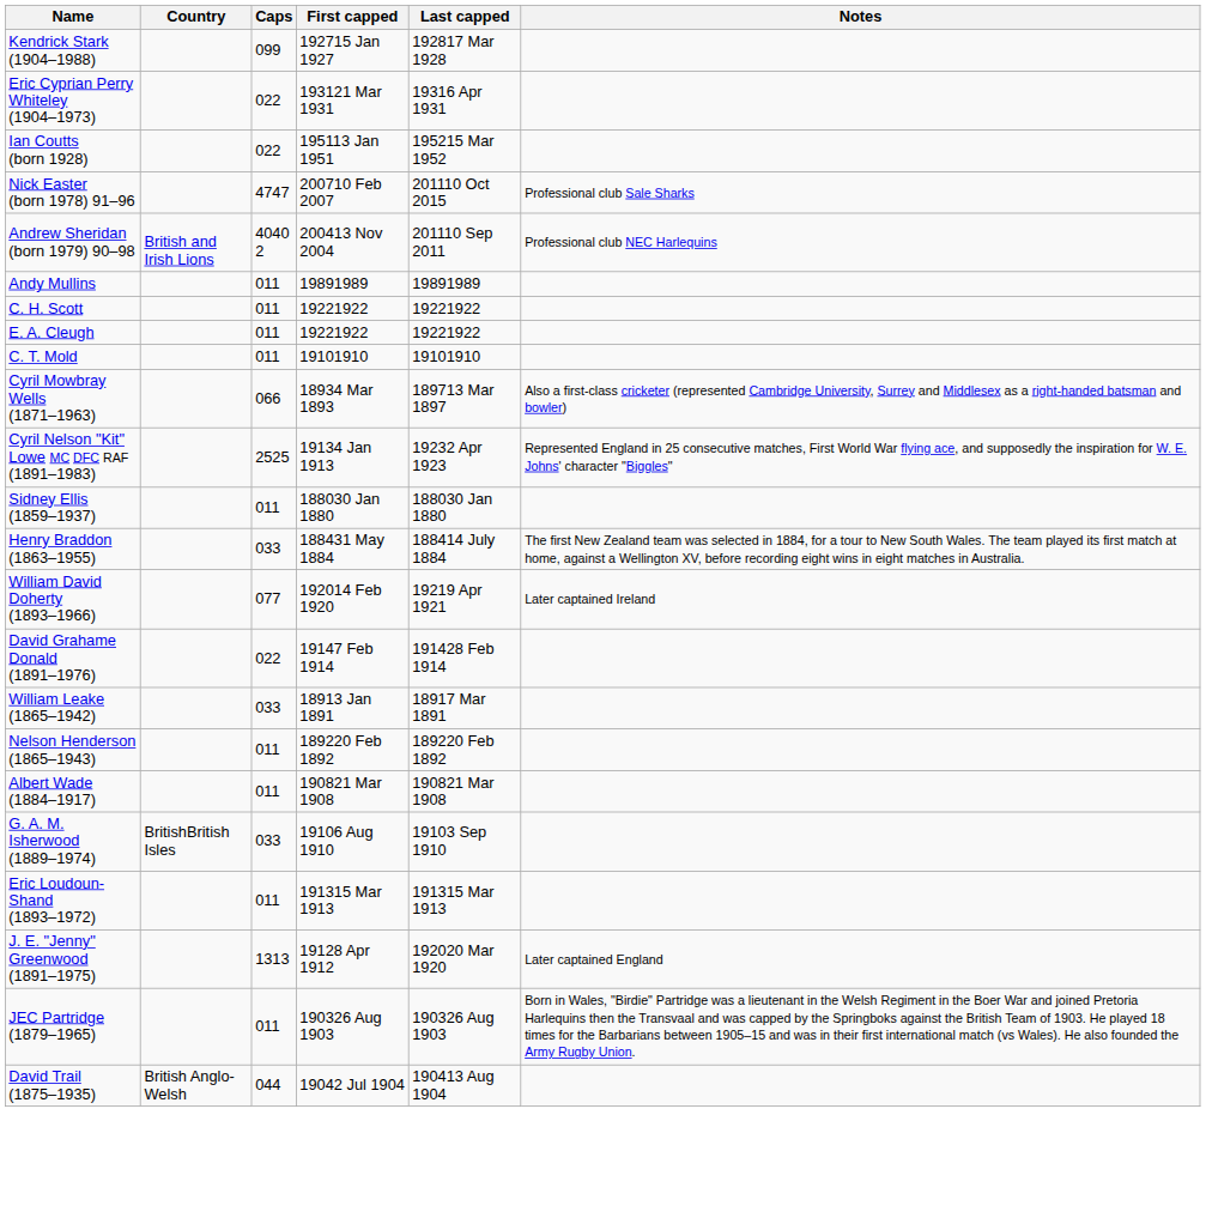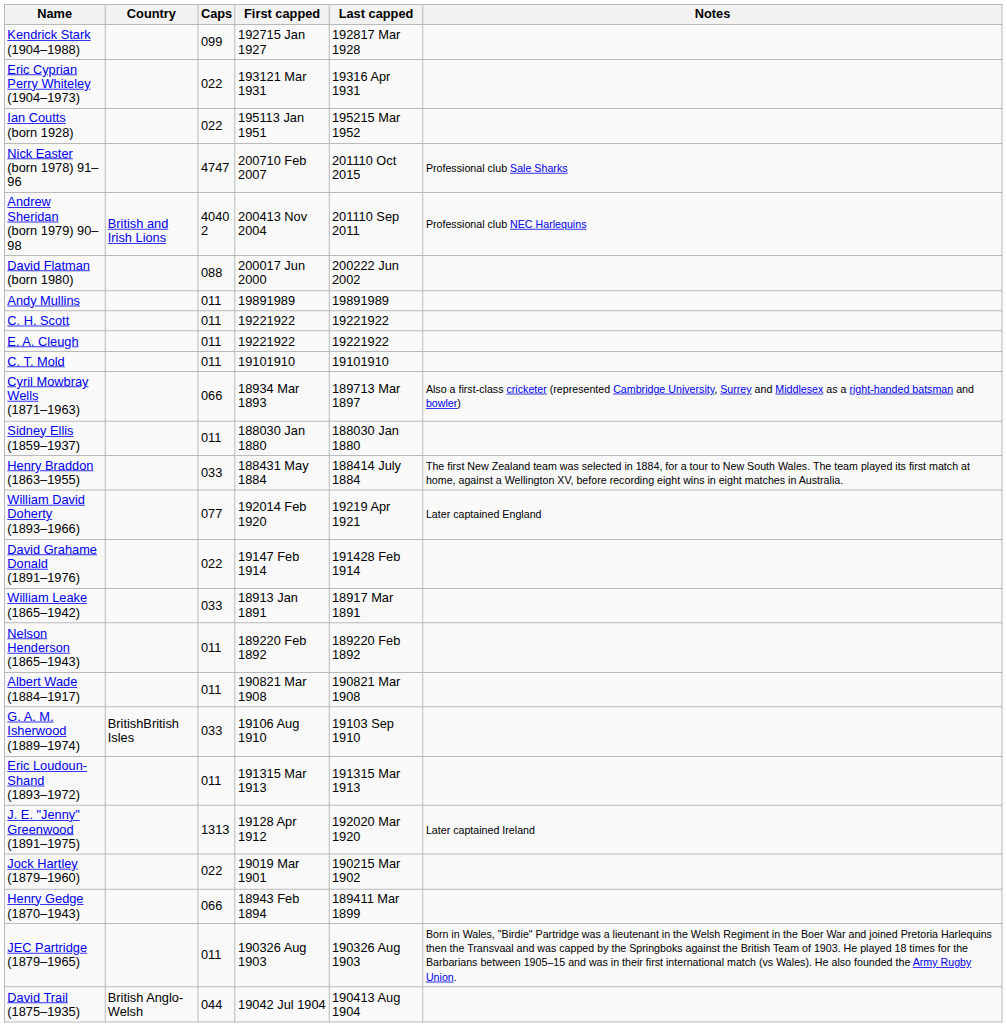 <table class="wikitable">
 <tr>
 <th>Name</th>
 <th>Country</th>
 <th>Caps</th>
 <th width=110>First capped</th>
 <th width=110>Last capped</th>
 <th>Notes</th>
 </tr>
 <tr>
 <td><a href='#'>Kendrick Stark</a><br>(1904–1988)</td>
 <td></td>
 <td><span>09</span>9</td>
 <td><span>1927</span>15 Jan 1927</td>
 <td><span>1928</span>17 Mar 1928</td>
 <td></td>
 </tr>
 <tr>
 <td><a href='#'>Eric Cyprian Perry Whiteley</a><br>(1904–1973)</td>
 <td></td>
 <td><span>02</span>2</td>
 <td><span>1931</span>21 Mar 1931</td>
 <td><span>1931</span>6 Apr 1931</td>
 <td></td>
 </tr>
 <tr>
 <td><a href='#'>Ian Coutts</a><br>(born 1928)</td>
 <td></td>
 <td><span>02</span>2</td>
 <td><span>1951</span>13 Jan 1951</td>
 <td><span>1952</span>15 Mar 1952</td>
 <td></td>
 </tr>
 <tr>
 <td><a href='#'>Nick Easter</a><br>(born 1978) 91–96</td>
 <td></td>
 <td><span>47</span>47</td>
 <td><span>2007</span>10 Feb 2007</td>
 <td><span>2011</span>10 Oct 2015</td>
 <td><small>Professional club <a href='#'>Sale Sharks</a></small></td>
 </tr>
 <tr>
 <td><a href='#'>Andrew Sheridan</a><br>(born 1979) 90–98</td>
 <td><br> <a href='#'>British and Irish Lions</a></td>
 <td><span>40</span>40<br>2</td>
 <td><span>2004</span>13 Nov 2004</td>
 <td><span>2011</span>10 Sep 2011</td>
 <td><small>Professional club <a href='#'>NEC Harlequins</a></small></td>
 </tr>
 <tr>
+<td><a href='#'>David Flatman</a><br>(born 1980)</td>
+<td></td>
+<td><span>08</span>8</td>
+<td><span>2000</span>17 Jun 2000</td>
+<td><span>2002</span>22 Jun 2002</td>
+<td></td>
+</tr>
+<tr>
 <td><a href='#'>Andy Mullins</a></td>
 <td></td>
 <td><span>01</span>1</td>
 <td><span>1989</span>1989</td>
 <td><span>1989</span>1989</td>
 <td></td>
 </tr>
 <tr>
 <td><a href='#'>C. H. Scott</a></td>
 <td></td>
 <td><span>01</span>1</td>
 <td><span>1922</span>1922</td>
 <td><span>1922</span>1922</td>
 <td></td>
 </tr>
 <tr>
 <td><a href='#'>E. A. Cleugh</a></td>
 <td></td>
 <td><span>01</span>1</td>
 <td><span>1922</span>1922</td>
 <td><span>1922</span>1922</td>
 <td></td>
 </tr>
 <tr>
 <td><a href='#'>C. T. Mold</a></td>
 <td></td>
 <td><span>01</span>1</td>
 <td><span>1910</span>1910</td>
 <td><span>1910</span>1910</td>
 <td></td>
 </tr>
 <tr>
 <td><a href='#'>Cyril Mowbray Wells</a><br>(1871–1963)</td>
 <td></td>
 <td><span>06</span>6</td>
 <td><span>1893</span>4 Mar 1893</td>
 <td><span>1897</span>13 Mar 1897</td>
 <td><small>Also a first-class <a href='#'>cricketer</a> (represented <a href='#'>Cambridge University</a>, <a href='#'>Surrey</a> and <a href='#'>Middlesex</a> as a <a href='#'>right-handed batsman</a> and <a href='#'>bowler</a>)</small></td>
 </tr>
 <tr>
-<td><a href='#'>Cyril Nelson "Kit" Lowe</a> <small><a href='#'>MC</a> <a href='#'>DFC</a> RAF</small><br>(1891–1983)</td>
-<td></td>
-<td><span>25</span>25</td>
-<td><span>1913</span>4 Jan 1913</td>
-<td><span>1923</span>2 Apr 1923</td>
-<td><small>Represented England in 25 consecutive matches, First World War <a href='#'>flying ace</a>, and supposedly the inspiration for <a href='#'>W. E. Johns</a>' character "<a href='#'>Biggles</a>"</small></td>
-</tr>
-<tr>
 <td><a href='#'>Sidney Ellis</a><br>(1859–1937)</td>
 <td></td>
 <td><span>01</span>1</td>
 <td><span>1880</span>30 Jan 1880</td>
 <td><span>1880</span>30 Jan 1880</td>
 <td></td>
 </tr>
 <tr>
 <td><a href='#'>Henry Braddon</a><br>(1863–1955)</td>
 <td></td>
 <td><span>03</span>3</td>
 <td><span>1884</span>31 May 1884</td>
 <td><span>1884</span>14 July 1884</td>
 <td><small>The first New Zealand team was selected in 1884, for a tour to New South Wales. The team played its first match at home, against a Wellington XV, before recording eight wins in eight matches in Australia.</small></td>
 </tr>
 <tr>
 <td><a href='#'>William David Doherty</a><br>(1893–1966)</td>
 <td></td>
 <td><span>07</span>7</td>
 <td><span>1920</span>14 Feb 1920</td>
 <td><span>1921</span>9 Apr 1921</td>
-<td><small>Later captained Ireland</small></td>
+<td><small>Later captained England</small></td>
 </tr>
 <tr>
 <td><a href='#'>David Grahame Donald</a><br>(1891–1976)</td>
 <td></td>
 <td><span>02</span>2</td>
 <td><span>1914</span>7 Feb 1914</td>
 <td><span>1914</span>28 Feb 1914</td>
 <td></td>
 </tr>
 <tr>
 <td><a href='#'>William Leake</a><br>(1865–1942)</td>
 <td></td>
 <td><span>03</span>3</td>
 <td><span>1891</span>3 Jan 1891</td>
 <td><span>1891</span>7 Mar 1891</td>
 <td></td>
 </tr>
 <tr>
 <td><a href='#'>Nelson Henderson</a><br>(1865–1943)</td>
 <td></td>
 <td><span>01</span>1</td>
 <td><span>1892</span>20 Feb 1892</td>
 <td><span>1892</span>20 Feb 1892</td>
 <td></td>
 </tr>
 <tr>
 <td><a href='#'>Albert Wade</a><br>(1884–1917)</td>
 <td></td>
 <td><span>01</span>1</td>
 <td><span>1908</span>21 Mar 1908</td>
 <td><span>1908</span>21 Mar 1908</td>
 <td></td>
 </tr>
 <tr>
 <td><a href='#'>G. A. M. Isherwood</a><br>(1889–1974)</td>
 <td><span>British</span>British Isles</td>
 <td><span>03</span>3</td>
 <td><span>1910</span>6 Aug 1910</td>
 <td><span>1910</span>3 Sep 1910</td>
 <td></td>
 </tr>
 <tr>
 <td><a href='#'>Eric Loudoun-Shand</a><br>(1893–1972)</td>
 <td></td>
 <td><span>01</span>1</td>
 <td><span>1913</span>15 Mar 1913</td>
 <td><span>1913</span>15 Mar 1913</td>
 <td></td>
 </tr>
 <tr>
 <td><a href='#'>J. E. "Jenny" Greenwood</a><br>(1891–1975)</td>
 <td></td>
 <td><span>13</span>13</td>
 <td><span>1912</span>8 Apr 1912</td>
 <td><span>1920</span>20 Mar 1920</td>
-<td><small>Later captained England</small></td>
+<td><small>Later captained Ireland</small></td>
+</tr>
+<tr>
+<td><a href='#'>Jock Hartley</a><br> (1879–1960)</td>
+<td></td>
+<td><span>02</span>2</td>
+<td><span>1901</span>9 Mar 1901</td>
+<td><span>1902</span>15 Mar 1902</td>
+<td></td>
+</tr>
+<tr>
+<td><a href='#'>Henry Gedge</a><br>(1870–1943)</td>
+<td></td>
+<td><span>06</span>6</td>
+<td><span>1894</span>3 Feb 1894</td>
+<td><span>1894</span>11 Mar 1899</td>
+<td></td>
 </tr>
 <tr>
 <td><a href='#'>JEC Partridge</a><br>(1879–1965)</td>
 <td></td>
 <td><span>01</span>1</td>
 <td><span>1903</span>26 Aug 1903</td>
 <td><span>1903</span>26 Aug 1903</td>
 <td><small>Born in Wales, "Birdie" Partridge was a lieutenant in the Welsh Regiment in the Boer War and joined Pretoria Harlequins then the Transvaal and was capped by the Springboks against the British Team of 1903. He played 18 times for the Barbarians between 1905–15 and was in their first international match (vs Wales). He also founded the <a href='#'>Army Rugby Union</a>.</small></td>
 </tr>
 <tr>
 <td><a href='#'>David Trail</a><br>(1875–1935)</td>
 <td><span>British</span> Anglo-Welsh</td>
 <td><span>04</span>4</td>
 <td><span>1904</span>2 Jul 1904</td>
 <td><span>1904</span>13 Aug 1904</td>
 <td></td>
 </tr>
 </table>
